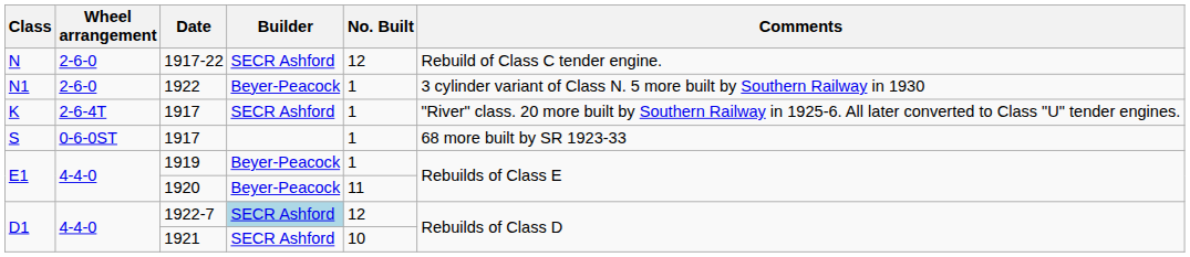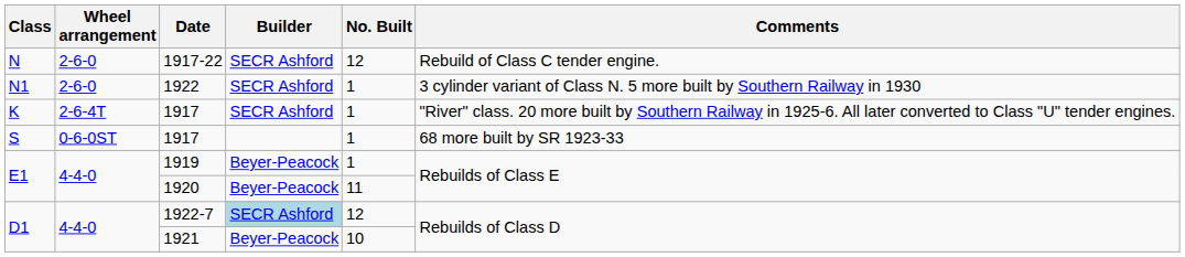 <table class="wikitable">
 <tr>
 <th>Class</th>
 <th>Wheel<br>arrangement</th>
 <th>Date</th>
 <th>Builder</th>
 <th>No. Built</th>
 <th>Comments</th>
 </tr>
 <tr>
 <td><a href='#'>N</a></td>
 <td><a href='#'>2-6-0</a></td>
 <td>1917-22</td>
 <td><a href='#'>SECR Ashford</a></td>
 <td>12</td>
 <td>Rebuild of Class C tender engine.</td>
 </tr>
 <tr>
 <td><a href='#'>N1</a></td>
 <td><a href='#'>2-6-0</a></td>
 <td>1922</td>
-<td><a href='#'>Beyer-Peacock</a></td>
+<td><a href='#'>SECR Ashford</a></td>
 <td>1</td>
 <td>3 cylinder variant of Class N. 5 more built by <a href='#'>Southern Railway</a> in 1930</td>
 </tr>
 <tr>
 <td><a href='#'>K</a></td>
 <td><a href='#'>2-6-4T</a></td>
 <td>1917</td>
 <td><a href='#'>SECR Ashford</a></td>
 <td>1</td>
 <td>"River" class. 20 more built by <a href='#'>Southern Railway</a> in 1925-6. All later converted to Class "U" tender engines.</td>
 </tr>
 <tr>
 <td><a href='#'>S</a></td>
 <td><a href='#'>0-6-0ST</a></td>
 <td>1917</td>
 <td></td>
 <td>1</td>
 <td>68 more built by SR 1923-33</td>
 </tr>
 <tr>
 <td rowspan=2><a href='#'>E1</a></td>
 <td rowspan=2><a href='#'>4-4-0</a></td>
 <td>1919</td>
 <td><a href='#'>Beyer-Peacock</a></td>
 <td>1</td>
 <td rowspan=2>Rebuilds of Class E</td>
 </tr>
 <tr>
 <td>1920</td>
 <td><a href='#'>Beyer-Peacock</a></td>
 <td>11</td>
 </tr>
 <tr>
 <td rowspan=2><a href='#'>D1</a></td>
 <td rowspan=2><a href='#'>4-4-0</a></td>
 <td>1922-7</td>
 <td style="background: lightblue;"><a href='#'>SECR Ashford</a></td>
 <td>12</td>
 <td rowspan=2>Rebuilds of Class D</td>
 </tr>
 <tr>
 <td>1921</td>
-<td><a href='#'>SECR Ashford</a></td>
+<td><a href='#'>Beyer-Peacock</a></td>
 <td>10</td>
 </tr>
 </table>
